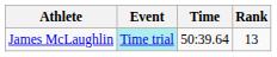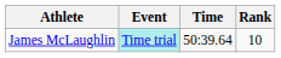 <table class=wikitable style="font-size:90%">
 <tr>
 <th>Athlete</th>
 <th>Event</th>
 <th>Time</th>
 <th>Rank</th>
 </tr>
 <tr>
 <td><a href='#'>James McLaughlin</a></td>
 <td style="background: paleturquoise;"><a href='#'>Time trial</a></td>
 <td align=right>50:39.64</td>
-<td align=center>13</td>
+<td align=center>10</td>
 </tr>
 </table>
